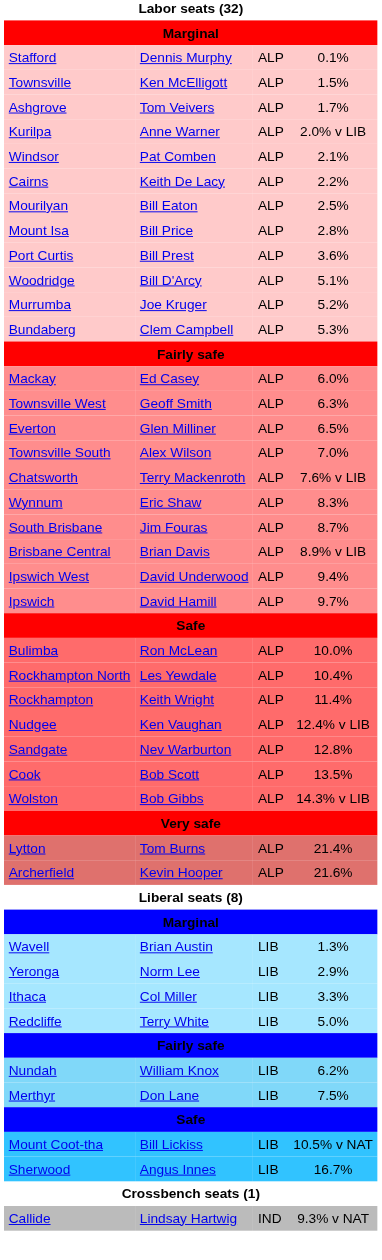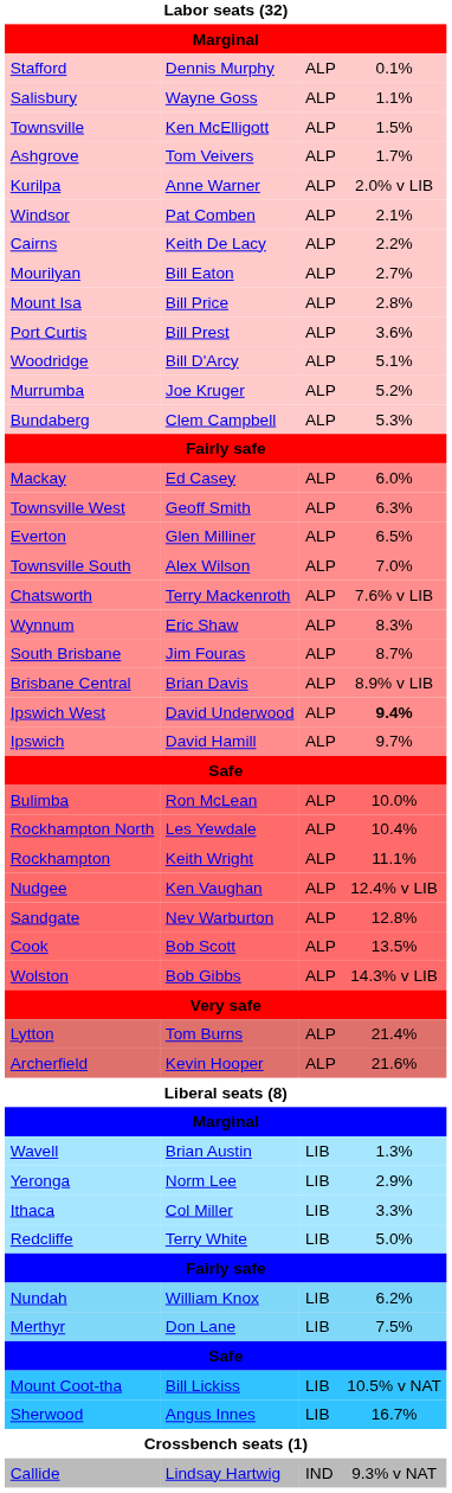 <table class="toccolours" cellpadding="5" cellspacing="0" style="float:left; margin-right:.5em; margin-top:.4em; font-size:90%;">
 <tr>
 <td COLSPAN=4 align="center"><strong>Labor seats (32)</strong></td>
 </tr>
 <tr>
 <td COLSPAN=4 align="center" bgcolor="red"><span><strong>Marginal</strong></span></td>
 </tr>
 <tr>
 <td align="left" bgcolor="FFCACA"><a href='#'>Stafford</a></td>
 <td align="left" bgcolor="FFCACA"><a href='#'>Dennis Murphy</a></td>
 <td align="left" bgcolor="FFCACA">ALP</td>
 <td align="center" bgcolor="FFCACA">0.1%</td>
+</tr>
+<tr>
+<td align="left" bgcolor="FFCACA"><a href='#'>Salisbury</a></td>
+<td align="left" bgcolor="FFCACA"><a href='#'>Wayne Goss</a></td>
+<td align="left" bgcolor="FFCACA">ALP</td>
+<td align="center" bgcolor="FFCACA">1.1%</td>
 </tr>
 <tr>
 <td align="left" bgcolor="FFCACA"><a href='#'>Townsville</a></td>
 <td align="left" bgcolor="FFCACA"><a href='#'>Ken McElligott</a></td>
 <td align="left" bgcolor="FFCACA">ALP</td>
 <td align="center" bgcolor="FFCACA">1.5%</td>
 </tr>
 <tr>
 <td align="left" bgcolor="FFCACA"><a href='#'>Ashgrove</a></td>
 <td align="left" bgcolor="FFCACA"><a href='#'>Tom Veivers</a></td>
 <td align="left" bgcolor="FFCACA">ALP</td>
 <td align="center" bgcolor="FFCACA">1.7%</td>
 </tr>
 <tr>
 <td align="left" bgcolor="FFCACA"><a href='#'>Kurilpa</a></td>
 <td align="left" bgcolor="FFCACA"><a href='#'>Anne Warner</a></td>
 <td align="left" bgcolor="FFCACA">ALP</td>
 <td align="center" bgcolor="FFCACA">2.0% v LIB</td>
 </tr>
 <tr>
 <td align="left" bgcolor="FFCACA"><a href='#'>Windsor</a></td>
 <td align="left" bgcolor="FFCACA"><a href='#'>Pat Comben</a></td>
 <td align="left" bgcolor="FFCACA">ALP</td>
 <td align="center" bgcolor="FFCACA">2.1%</td>
 </tr>
 <tr>
 <td align="left" bgcolor="FFCACA"><a href='#'>Cairns</a></td>
 <td align="left" bgcolor="FFCACA"><a href='#'>Keith De Lacy</a></td>
 <td align="left" bgcolor="FFCACA">ALP</td>
 <td align="center" bgcolor="FFCACA">2.2%</td>
 </tr>
 <tr>
 <td align="left" bgcolor="FFCACA"><a href='#'>Mourilyan</a></td>
 <td align="left" bgcolor="FFCACA"><a href='#'>Bill Eaton</a></td>
 <td align="left" bgcolor="FFCACA">ALP</td>
-<td align="center" bgcolor="FFCACA">2.5%</td>
+<td align="center" bgcolor="FFCACA">2.7%</td>
 </tr>
 <tr>
 <td align="left" bgcolor="FFCACA"><a href='#'>Mount Isa</a></td>
 <td align="left" bgcolor="FFCACA"><a href='#'>Bill Price</a></td>
 <td align="left" bgcolor="FFCACA">ALP</td>
 <td align="center" bgcolor="FFCACA">2.8%</td>
 </tr>
 <tr>
 <td align="left" bgcolor="FFCACA"><a href='#'>Port Curtis</a></td>
 <td align="left" bgcolor="FFCACA"><a href='#'>Bill Prest</a></td>
 <td align="left" bgcolor="FFCACA">ALP</td>
 <td align="center" bgcolor="FFCACA">3.6%</td>
 </tr>
 <tr>
 <td align="left" bgcolor="FFCACA"><a href='#'>Woodridge</a></td>
 <td align="left" bgcolor="FFCACA"><a href='#'>Bill D'Arcy</a></td>
 <td align="left" bgcolor="FFCACA">ALP</td>
 <td align="center" bgcolor="FFCACA">5.1%</td>
 </tr>
 <tr>
 <td align="left" bgcolor="FFCACA"><a href='#'>Murrumba</a></td>
 <td align="left" bgcolor="FFCACA"><a href='#'>Joe Kruger</a></td>
 <td align="left" bgcolor="FFCACA">ALP</td>
 <td align="center" bgcolor="FFCACA">5.2%</td>
 </tr>
 <tr>
 <td align="left" bgcolor="FFCACA"><a href='#'>Bundaberg</a></td>
 <td align="left" bgcolor="FFCACA"><a href='#'>Clem Campbell</a></td>
 <td align="left" bgcolor="FFCACA">ALP</td>
 <td align="center" bgcolor="FFCACA">5.3%</td>
 </tr>
 <tr>
 <td COLSPAN=4 align="center" bgcolor="red"><span><strong>Fairly safe</strong></span></td>
 </tr>
 <tr>
 <td align="left" bgcolor="FF8D8D"><a href='#'>Mackay</a></td>
 <td align="left" bgcolor="FF8D8D"><a href='#'>Ed Casey</a></td>
 <td align="left" bgcolor="FF8D8D">ALP</td>
 <td align="center" bgcolor="FF8D8D">6.0%</td>
 </tr>
 <tr>
 <td align="left" bgcolor="FF8D8D"><a href='#'>Townsville West</a></td>
 <td align="left" bgcolor="FF8D8D"><a href='#'>Geoff Smith</a></td>
 <td align="left" bgcolor="FF8D8D">ALP</td>
 <td align="center" bgcolor="FF8D8D">6.3%</td>
 </tr>
 <tr>
 <td align="left" bgcolor="FF8D8D"><a href='#'>Everton</a></td>
 <td align="left" bgcolor="FF8D8D"><a href='#'>Glen Milliner</a></td>
 <td align="left" bgcolor="FF8D8D">ALP</td>
 <td align="center" bgcolor="FF8D8D">6.5%</td>
 </tr>
 <tr>
 <td align="left" bgcolor="FF8D8D"><a href='#'>Townsville South</a></td>
 <td align="left" bgcolor="FF8D8D"><a href='#'>Alex Wilson</a></td>
 <td align="left" bgcolor="FF8D8D">ALP</td>
 <td align="center" bgcolor="FF8D8D">7.0%</td>
 </tr>
 <tr>
 <td align="left" bgcolor="FF8D8D"><a href='#'>Chatsworth</a></td>
 <td align="left" bgcolor="FF8D8D"><a href='#'>Terry Mackenroth</a></td>
 <td align="left" bgcolor="FF8D8D">ALP</td>
 <td align="center" bgcolor="FF8D8D">7.6% v LIB</td>
 </tr>
 <tr>
 <td align="left" bgcolor="FF8D8D"><a href='#'>Wynnum</a></td>
 <td align="left" bgcolor="FF8D8D"><a href='#'>Eric Shaw</a></td>
 <td align="left" bgcolor="FF8D8D">ALP</td>
 <td align="center" bgcolor="FF8D8D">8.3%</td>
 </tr>
 <tr>
 <td align="left" bgcolor="FF8D8D"><a href='#'>South Brisbane</a></td>
 <td align="left" bgcolor="FF8D8D"><a href='#'>Jim Fouras</a></td>
 <td align="left" bgcolor="FF8D8D">ALP</td>
 <td align="center" bgcolor="FF8D8D">8.7%</td>
 </tr>
 <tr>
 <td align="left" bgcolor="FF8D8D"><a href='#'>Brisbane Central</a></td>
 <td align="left" bgcolor="FF8D8D"><a href='#'>Brian Davis</a></td>
 <td align="left" bgcolor="FF8D8D">ALP</td>
 <td align="center" bgcolor="FF8D8D">8.9% v LIB</td>
 </tr>
 <tr>
 <td align="left" bgcolor="FF8D8D"><a href='#'>Ipswich West</a></td>
 <td align="left" bgcolor="FF8D8D"><a href='#'>David Underwood</a></td>
 <td align="left" bgcolor="FF8D8D">ALP</td>
-<td align="center" bgcolor="FF8D8D">9.4%</td>
+<td align="center" bgcolor="FF8D8D"><strong>9.4%</strong></td>
 </tr>
 <tr>
 <td align="left" bgcolor="FF8D8D"><a href='#'>Ipswich</a></td>
 <td align="left" bgcolor="FF8D8D"><a href='#'>David Hamill</a></td>
 <td align="left" bgcolor="FF8D8D">ALP</td>
 <td align="center" bgcolor="FF8D8D">9.7%</td>
 </tr>
 <tr>
 <td COLSPAN=4 align="center" bgcolor="red"><span><strong>Safe</strong></span></td>
 </tr>
 <tr>
 <td align="left" bgcolor="FF6B6B"><a href='#'>Bulimba</a></td>
 <td align="left" bgcolor="FF6B6B"><a href='#'>Ron McLean</a></td>
 <td align="left" bgcolor="FF6B6B">ALP</td>
 <td align="center" bgcolor="FF6B6B">10.0%</td>
 </tr>
 <tr>
 <td align="left" bgcolor="FF6B6B"><a href='#'>Rockhampton North</a></td>
 <td align="left" bgcolor="FF6B6B"><a href='#'>Les Yewdale</a></td>
 <td align="left" bgcolor="FF6B6B">ALP</td>
 <td align="center" bgcolor="FF6B6B">10.4%</td>
 </tr>
 <tr>
 <td align="left" bgcolor="FF6B6B"><a href='#'>Rockhampton</a></td>
 <td align="left" bgcolor="FF6B6B"><a href='#'>Keith Wright</a></td>
 <td align="left" bgcolor="FF6B6B">ALP</td>
-<td align="center" bgcolor="FF6B6B">11.4%</td>
+<td align="center" bgcolor="FF6B6B">11.1%</td>
 </tr>
 <tr>
 <td align="left" bgcolor="FF6B6B"><a href='#'>Nudgee</a></td>
 <td align="left" bgcolor="FF6B6B"><a href='#'>Ken Vaughan</a></td>
 <td align="left" bgcolor="FF6B6B">ALP</td>
 <td align="center" bgcolor="FF6B6B">12.4% v LIB</td>
 </tr>
 <tr>
 <td align="left" bgcolor="FF6B6B"><a href='#'>Sandgate</a></td>
 <td align="left" bgcolor="FF6B6B"><a href='#'>Nev Warburton</a></td>
 <td align="left" bgcolor="FF6B6B">ALP</td>
 <td align="center" bgcolor="FF6B6B">12.8%</td>
 </tr>
 <tr>
 <td align="left" bgcolor="FF6B6B"><a href='#'>Cook</a></td>
 <td align="left" bgcolor="FF6B6B"><a href='#'>Bob Scott</a></td>
 <td align="left" bgcolor="FF6B6B">ALP</td>
 <td align="center" bgcolor="FF6B6B">13.5%</td>
 </tr>
 <tr>
 <td align="left" bgcolor="FF6B6B"><a href='#'>Wolston</a></td>
 <td align="left" bgcolor="FF6B6B"><a href='#'>Bob Gibbs</a></td>
 <td align="left" bgcolor="FF6B6B">ALP</td>
 <td align="center" bgcolor="FF6B6B">14.3% v LIB</td>
 </tr>
 <tr>
 <td COLSPAN=4 align="center" bgcolor="red"><span><strong>Very safe</strong></span></td>
 </tr>
 <tr>
 <td align="left" bgcolor="DF716D"><a href='#'>Lytton</a></td>
 <td align="left" bgcolor="DF716D"><a href='#'>Tom Burns</a></td>
 <td align="left" bgcolor="DF716D">ALP</td>
 <td align="center" bgcolor="DF716D">21.4%</td>
 </tr>
 <tr>
 <td align="left" bgcolor="DF716D"><a href='#'>Archerfield</a></td>
 <td align="left" bgcolor="DF716D"><a href='#'>Kevin Hooper</a></td>
 <td align="left" bgcolor="DF716D">ALP</td>
 <td align="center" bgcolor="DF716D">21.6%</td>
 </tr>
 <tr>
 <td COLSPAN=4 align="center"><strong>Liberal seats (8)</strong></td>
 </tr>
 <tr>
 <td COLSPAN=4 align="center" bgcolor="Blue"><span><strong>Marginal</strong></span></td>
 </tr>
 <tr>
 <td align="left" bgcolor="A6E7FF"><a href='#'>Wavell</a></td>
 <td align="left" bgcolor="A6E7FF"><a href='#'>Brian Austin</a></td>
 <td align="left" bgcolor="A6E7FF">LIB</td>
 <td align="center" bgcolor="A6E7FF">1.3%</td>
 </tr>
 <tr>
 <td align="left" bgcolor="A6E7FF"><a href='#'>Yeronga</a></td>
 <td align="left" bgcolor="A6E7FF"><a href='#'>Norm Lee</a></td>
 <td align="left" bgcolor="A6E7FF">LIB</td>
 <td align="center" bgcolor="A6E7FF">2.9%</td>
 </tr>
 <tr>
 <td align="left" bgcolor="A6E7FF"><a href='#'>Ithaca</a></td>
 <td align="left" bgcolor="A6E7FF"><a href='#'>Col Miller</a></td>
 <td align="left" bgcolor="A6E7FF">LIB</td>
 <td align="center" bgcolor="A6E7FF">3.3%</td>
 </tr>
 <tr>
 <td align="left" bgcolor="A6E7FF"><a href='#'>Redcliffe</a></td>
 <td align="left" bgcolor="A6E7FF"><a href='#'>Terry White</a></td>
 <td align="left" bgcolor="A6E7FF">LIB</td>
 <td align="center" bgcolor="A6E7FF">5.0%</td>
 </tr>
 <tr>
 <td COLSPAN=4 align="center" bgcolor="blue"><span><strong>Fairly safe</strong></span></td>
 </tr>
 <tr>
 <td align="left" bgcolor="80D8F9"><a href='#'>Nundah</a></td>
 <td align="left" bgcolor="80D8F9"><a href='#'>William Knox</a></td>
 <td align="left" bgcolor="80D8F9">LIB</td>
 <td align="center" bgcolor="80D8F9">6.2%</td>
 </tr>
 <tr>
 <td align="left" bgcolor="80D8F9"><a href='#'>Merthyr</a></td>
 <td align="left" bgcolor="80D8F9"><a href='#'>Don Lane</a></td>
 <td align="left" bgcolor="80D8F9">LIB</td>
 <td align="center" bgcolor="80D8F9">7.5%</td>
 </tr>
 <tr>
 <td COLSPAN=4 align="center" bgcolor="blue"><span><strong>Safe</strong></span></td>
 </tr>
 <tr>
 <td align="left" bgcolor="31C3FF"><a href='#'>Mount Coot-tha</a></td>
 <td align="left" bgcolor="31C3FF"><a href='#'>Bill Lickiss</a></td>
 <td align="left" bgcolor="31C3FF">LIB</td>
 <td align="center" bgcolor="31C3FF">10.5% v NAT</td>
 </tr>
 <tr>
 <td align="left" bgcolor="31C3FF"><a href='#'>Sherwood</a></td>
 <td align="left" bgcolor="31C3FF"><a href='#'>Angus Innes</a></td>
 <td align="left" bgcolor="31C3FF">LIB</td>
 <td align="center" bgcolor="31C3FF">16.7%</td>
 </tr>
 <tr>
 <td COLSPAN=4 align="center"><strong>Crossbench seats (1)</strong></td>
 </tr>
 <tr>
 </tr>
 <tr>
 <td align="left" bgcolor="BBBBBB"><a href='#'>Callide</a></td>
 <td align="left" bgcolor="BBBBBB"><a href='#'>Lindsay Hartwig</a></td>
 <td align="left" bgcolor="BBBBBB">IND</td>
 <td align="center" bgcolor="BBBBBB">9.3% v NAT</td>
 </tr>
 </table>
